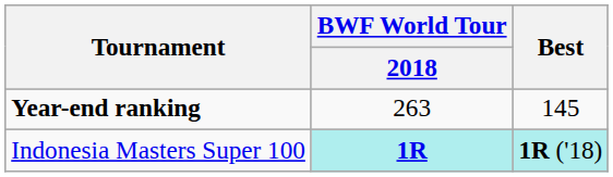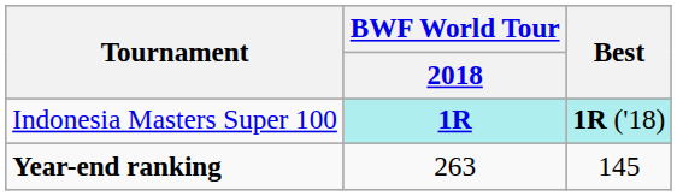 <table class="wikitable" style="font-size: 90%; text-align:center">
 <tr>
 <th rowspan="2">Tournament</th>
 <th colspan="1"><a href='#'>BWF World Tour</a></th>
 <th rowspan="2">Best</th>
 </tr>
 <tr>
 <th><a href='#'>2018</a></th>
 </tr>
 <tr>
+<td align=left><a href='#'>Indonesia Masters Super 100</a></td>
+<td bgcolor=AFEEEE><a href='#'><strong>1R</strong></a></td>
+<td bgcolor=AFEEEE><strong>1R</strong> ('18)</td>
+</tr>
+<tr>
 <td align=left><strong>Year-end ranking</strong></td>
 <td>263</td>
 <td>145</td>
 </tr>
-<tr>
-<td align=left><a href='#'>Indonesia Masters Super 100</a></td>
-<td bgcolor=AFEEEE><a href='#'><strong>1R</strong></a></td>
-<td bgcolor=AFEEEE><strong>1R</strong> ('18)</td>
-</tr>
 </table>
